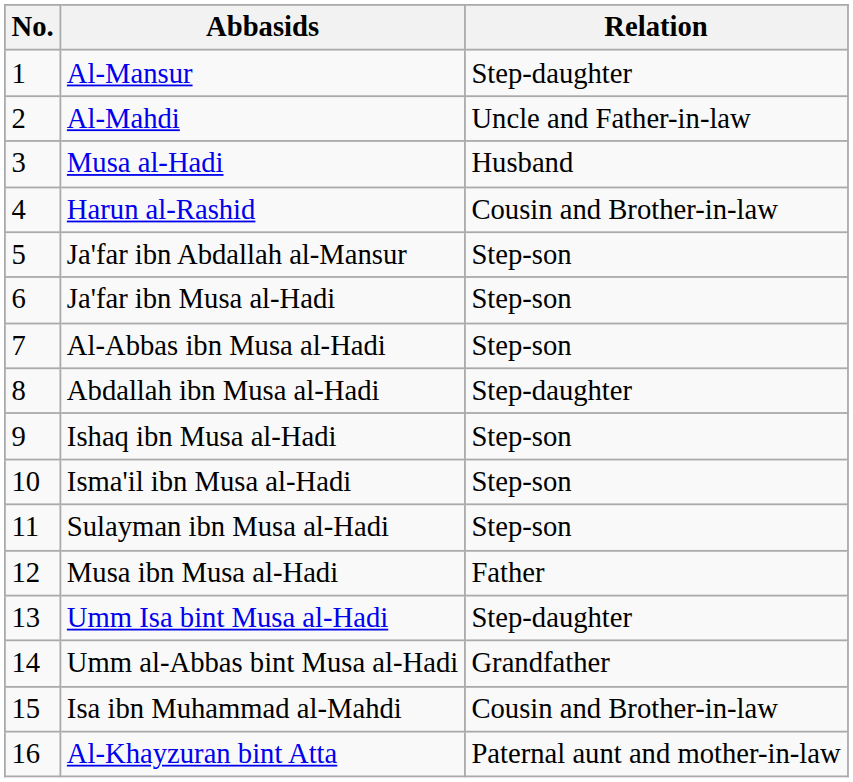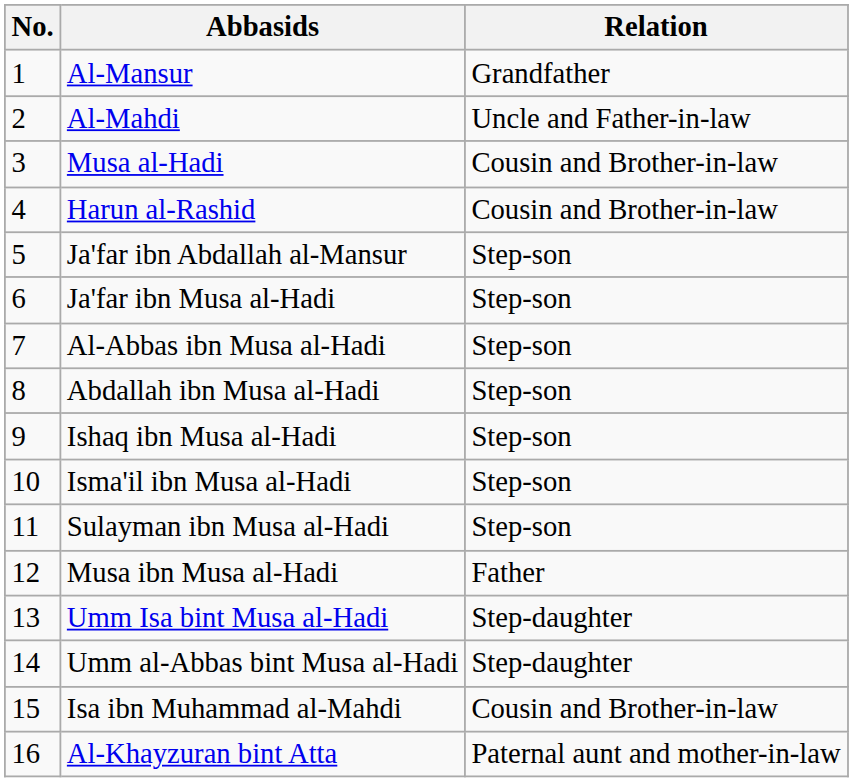 <table class="wikitable" border="2">
 <tr>
 <th>No.</th>
 <th>Abbasids</th>
 <th>Relation</th>
 </tr>
 <tr>
 <td>1</td>
 <td><a href='#'>Al-Mansur</a></td>
-<td>Step-daughter</td>
+<td>Grandfather</td>
 </tr>
 <tr>
 <td>2</td>
 <td><a href='#'>Al-Mahdi</a></td>
 <td>Uncle and Father-in-law</td>
 </tr>
 <tr>
 <td>3</td>
 <td><a href='#'>Musa al-Hadi</a></td>
-<td>Husband</td>
+<td>Cousin and Brother-in-law</td>
 </tr>
 <tr>
 <td>4</td>
 <td><a href='#'>Harun al-Rashid</a></td>
 <td>Cousin and Brother-in-law</td>
 </tr>
 <tr>
 <td>5</td>
 <td>Ja'far ibn Abdallah al-Mansur</td>
 <td>Step-son</td>
 </tr>
 <tr>
 <td>6</td>
 <td>Ja'far ibn Musa al-Hadi</td>
 <td>Step-son</td>
 </tr>
 <tr>
 <td>7</td>
 <td>Al-Abbas ibn Musa al-Hadi</td>
 <td>Step-son</td>
 </tr>
 <tr>
 <td>8</td>
 <td>Abdallah ibn Musa al-Hadi</td>
-<td>Step-daughter</td>
+<td>Step-son</td>
 </tr>
 <tr>
 <td>9</td>
 <td>Ishaq ibn Musa al-Hadi</td>
 <td>Step-son</td>
 </tr>
 <tr>
 <td>10</td>
 <td>Isma'il ibn Musa al-Hadi</td>
 <td>Step-son</td>
 </tr>
 <tr>
 <td>11</td>
 <td>Sulayman ibn Musa al-Hadi</td>
 <td>Step-son</td>
 </tr>
 <tr>
 <td>12</td>
 <td>Musa ibn Musa al-Hadi</td>
 <td>Father</td>
 </tr>
 <tr>
 <td>13</td>
 <td><a href='#'>Umm Isa bint Musa al-Hadi</a></td>
 <td>Step-daughter</td>
 </tr>
 <tr>
 <td>14</td>
 <td>Umm al-Abbas bint Musa al-Hadi</td>
-<td>Grandfather</td>
+<td>Step-daughter</td>
 </tr>
 <tr>
 <td>15</td>
 <td>Isa ibn Muhammad al-Mahdi</td>
 <td>Cousin and Brother-in-law</td>
 </tr>
 <tr>
 <td>16</td>
 <td><a href='#'>Al-Khayzuran bint Atta</a></td>
 <td>Paternal aunt and mother-in-law</td>
 </tr>
 </table>
